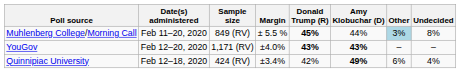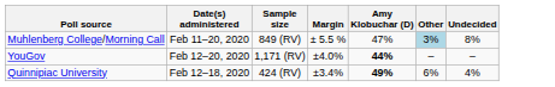 <table class="wikitable" style="font-size:90%;text-align:center;">
 <tr valign=bottom style="font-size:90%;">
 <th>Poll source</th>
 <th>Date(s)<br>administered</th>
 <th>Sample<br>size</th>
 <th>Margin<br></th>
-<th>Donald<br>Trump (R)</th>
 <th>Amy<br>Klobuchar (D)</th>
 <th>Other</th>
 <th>Undecided</th>
 </tr>
 <tr>
 <td style="text-align:left;"><a href='#'>Muhlenberg College</a>/<a href='#'>Morning Call</a></td>
 <td>Feb 11–20, 2020</td>
 <td>849 (RV)</td>
 <td>± 5.5 %</td>
-<td><strong>45%</strong></td>
-<td>44%</td>
+<td>47%</td>
 <td style="background: lightblue;">3%</td>
 <td>8%</td>
 </tr>
 <tr>
 <td style="text-align:left;"><a href='#'>YouGov</a></td>
 <td>Feb 12–20, 2020</td>
 <td>1,171 (RV)</td>
 <td>±4.0%</td>
-<td><strong>43%</strong></td>
-<td><strong>43%</strong></td>
+<td><strong>44%</strong></td>
 <td>–</td>
 <td>–</td>
 </tr>
 <tr>
 <td style="text-align:left;"><a href='#'>Quinnipiac University</a></td>
 <td>Feb 12–18, 2020</td>
 <td>424 (RV)</td>
 <td>±3.4%</td>
-<td>42%</td>
 <td><strong>49%</strong></td>
 <td>6%</td>
 <td>4%</td>
 </tr>
 </table>
